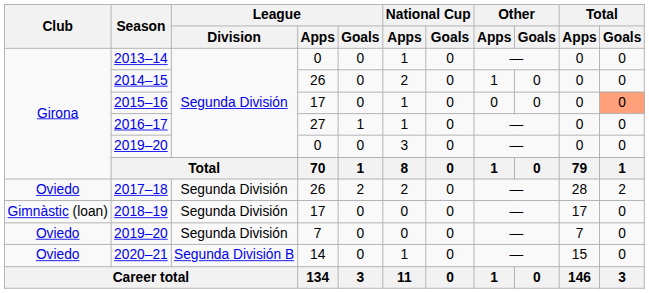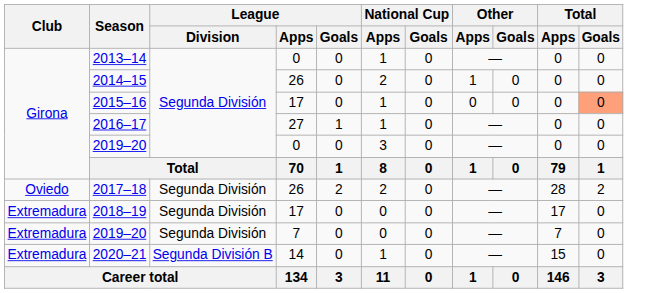 <table class="wikitable" style="text-align:center">
 <tr>
 <th rowspan="2">Club</th>
 <th rowspan="2">Season</th>
 <th colspan="3">League</th>
 <th colspan="2">National Cup</th>
 <th colspan="2">Other</th>
 <th colspan="2">Total</th>
 </tr>
 <tr>
 <th>Division</th>
 <th>Apps</th>
 <th>Goals</th>
 <th>Apps</th>
 <th>Goals</th>
 <th>Apps</th>
 <th>Goals</th>
 <th>Apps</th>
 <th>Goals</th>
 </tr>
 <tr>
 <td rowspan="6"><a href='#'>Girona</a></td>
 <td><a href='#'>2013–14</a></td>
 <td rowspan="5"><a href='#'>Segunda División</a></td>
 <td>0</td>
 <td>0</td>
 <td>1</td>
 <td>0</td>
 <td colspan="2">—</td>
 <td>0</td>
 <td>0</td>
 </tr>
 <tr>
 <td><a href='#'>2014–15</a></td>
 <td>26</td>
 <td>0</td>
 <td>2</td>
 <td>0</td>
 <td>1</td>
 <td>0</td>
 <td>0</td>
 <td>0</td>
 </tr>
 <tr>
 <td><a href='#'>2015–16</a></td>
 <td>17</td>
 <td>0</td>
 <td>1</td>
 <td>0</td>
 <td>0</td>
 <td>0</td>
 <td>0</td>
 <td style="background: lightsalmon;">0</td>
 </tr>
 <tr>
 <td><a href='#'>2016–17</a></td>
 <td>27</td>
 <td>1</td>
 <td>1</td>
 <td>0</td>
 <td colspan="2">—</td>
 <td>0</td>
 <td>0</td>
 </tr>
 <tr>
 <td><a href='#'>2019–20</a></td>
 <td>0</td>
 <td>0</td>
 <td>3</td>
 <td>0</td>
 <td colspan="2">—</td>
 <td>0</td>
 <td>0</td>
 </tr>
 <tr>
 <th colspan="2">Total</th>
 <th>70</th>
 <th>1</th>
 <th>8</th>
 <th>0</th>
 <th>1</th>
 <th>0</th>
 <th>79</th>
 <th>1</th>
 </tr>
 <tr>
 <td><a href='#'>Oviedo</a></td>
 <td><a href='#'>2017–18</a></td>
 <td>Segunda División</td>
 <td>26</td>
 <td>2</td>
 <td>2</td>
 <td>0</td>
 <td colspan="2">—</td>
 <td>28</td>
 <td>2</td>
 </tr>
 <tr>
-<td><a href='#'>Gimnàstic</a> (loan)</td>
+<td><a href='#'>Extremadura</a></td>
 <td><a href='#'>2018–19</a></td>
 <td>Segunda División</td>
 <td>17</td>
 <td>0</td>
 <td>0</td>
 <td>0</td>
 <td colspan="2">—</td>
 <td>17</td>
 <td>0</td>
 </tr>
 <tr>
-<td><a href='#'>Oviedo</a></td>
+<td><a href='#'>Extremadura</a></td>
 <td><a href='#'>2019–20</a></td>
 <td>Segunda División</td>
 <td>7</td>
 <td>0</td>
 <td>0</td>
 <td>0</td>
 <td colspan="2">—</td>
 <td>7</td>
 <td>0</td>
 </tr>
 <tr>
-<td><a href='#'>Oviedo</a></td>
+<td><a href='#'>Extremadura</a></td>
 <td><a href='#'>2020–21</a></td>
 <td><a href='#'>Segunda División B</a></td>
 <td>14</td>
 <td>0</td>
 <td>1</td>
 <td>0</td>
 <td colspan="2">—</td>
 <td>15</td>
 <td>0</td>
 </tr>
 <tr>
 <th colspan="3">Career total</th>
 <th>134</th>
 <th>3</th>
 <th>11</th>
 <th>0</th>
 <th>1</th>
 <th>0</th>
 <th>146</th>
 <th>3</th>
 </tr>
 </table>
